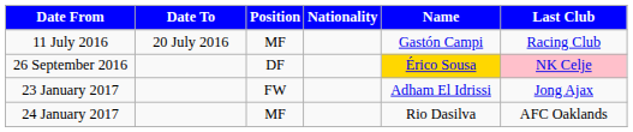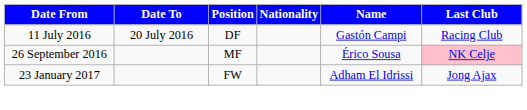 <table class="wikitable" style="text-align:center; font-size:90%">
 <tr>
 <th style="background:#00f; color:white; width:200px;">Date From</th>
 <th style="background:#00f; color:white; width:200px;">Date To</th>
 <th style="background:#00f; color:white; width:50px;">Position</th>
 <th style="background:#00f; color:white; width:50px;">Nationality</th>
 <th style="background:#00f; color:white; width:200px;">Name</th>
 <th style="background:#00f; color:white; width:200px;">Last Club</th>
 </tr>
 <tr>
 <td>11 July 2016</td>
 <td>20 July 2016</td>
-<td>MF</td>
+<td>DF</td>
 <td></td>
 <td><a href='#'>Gastón Campi</a></td>
 <td><a href='#'>Racing Club</a></td>
 </tr>
 <tr>
 <td>26 September 2016</td>
 <td></td>
-<td>DF</td>
+<td>MF</td>
 <td></td>
-<td style="background: gold;"><a href='#'>Érico Sousa</a></td>
+<td><a href='#'>Érico Sousa</a></td>
 <td style="background: pink;"><a href='#'>NK Celje</a></td>
 </tr>
 <tr>
 <td>23 January 2017</td>
 <td></td>
 <td>FW</td>
 <td></td>
 <td><a href='#'>Adham El Idrissi</a></td>
 <td><a href='#'>Jong Ajax</a></td>
 </tr>
-<tr>
-<td>24 January 2017</td>
-<td></td>
-<td>MF</td>
-<td></td>
-<td>Rio Dasilva</td>
-<td>AFC Oaklands</td>
-</tr>
 </table>
